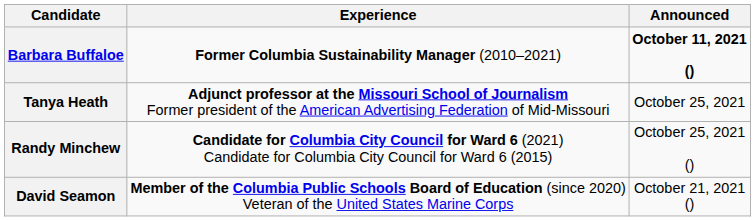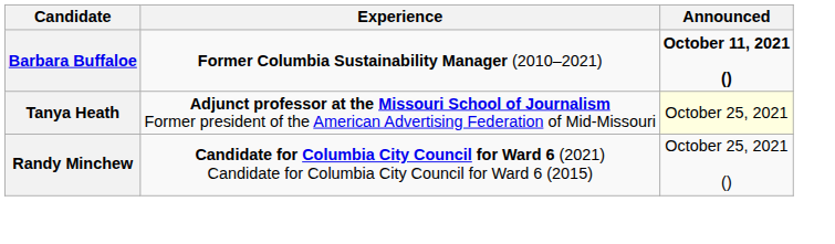 <table class="wikitable sortable" style="text-align:center">
 <tr>
 <th scope="col">Candidate</th>
 <th scope="col">Experience</th>
 <th scope="col">Announced</th>
 </tr>
 <tr>
 <th scope="row"><a href='#'>Barbara Buffaloe</a></th>
 <td><strong>Former Columbia Sustainability Manager</strong> (2010–2021)</td>
 <td><strong>October 11, 2021<br><br>()</strong></td>
 </tr>
 <tr>
 <th scope="row">Tanya Heath</th>
 <td><strong>Adjunct professor at the <a href='#'>Missouri School of Journalism</a></strong><br>Former president of the <a href='#'>American Advertising Federation</a> of Mid-Missouri</td>
-<td>October 25, 2021</td>
+<td style="background: lightyellow;">October 25, 2021</td>
 </tr>
 <tr>
 <th scope="row">Randy Minchew</th>
 <td><strong>Candidate for <a href='#'>Columbia City Council</a> for Ward 6</strong> (2021)<br>Candidate for Columbia City Council for Ward 6 (2015)</td>
 <td>October 25, 2021<br><br>()</td>
 </tr>
-<tr>
-<th scope="row">David Seamon</th>
-<td><strong>Member of the <a href='#'>Columbia Public Schools</a> Board of Education</strong> (since 2020)<br>Veteran of the <a href='#'>United States Marine Corps</a></td>
-<td>October 21, 2021<br>()</td>
-</tr>
 </table>
